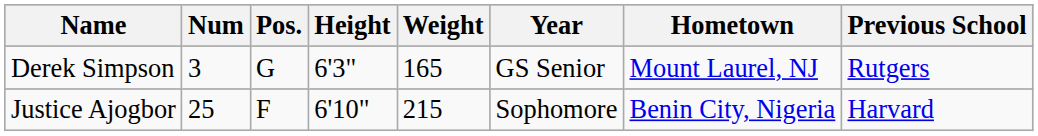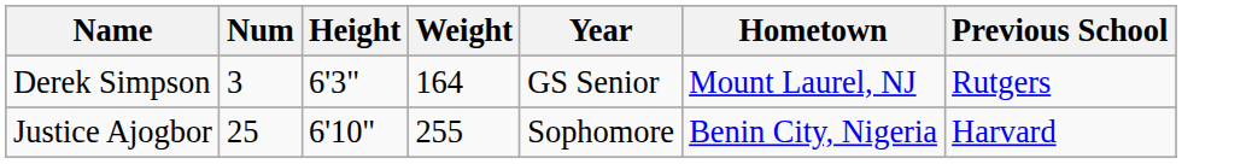 <table class="wikitable sortable" border="1">
 <tr>
 <th>Name</th>
 <th>Num</th>
-<th>Pos.</th>
 <th>Height</th>
 <th>Weight</th>
 <th>Year</th>
 <th>Hometown</th>
 <th class="unsortable">Previous School</th>
 </tr>
 <tr>
 <td>Derek Simpson</td>
 <td>3</td>
-<td>G</td>
 <td>6'3"</td>
-<td>165</td>
+<td>164</td>
 <td>GS Senior</td>
 <td><a href='#'>Mount Laurel, NJ</a></td>
 <td><a href='#'>Rutgers</a></td>
 </tr>
 <tr>
 <td>Justice Ajogbor</td>
 <td>25</td>
-<td>F</td>
 <td>6'10"</td>
-<td>215</td>
+<td>255</td>
 <td>Sophomore</td>
 <td><a href='#'>Benin City, Nigeria</a></td>
 <td><a href='#'>Harvard</a></td>
 </tr>
 </table>
